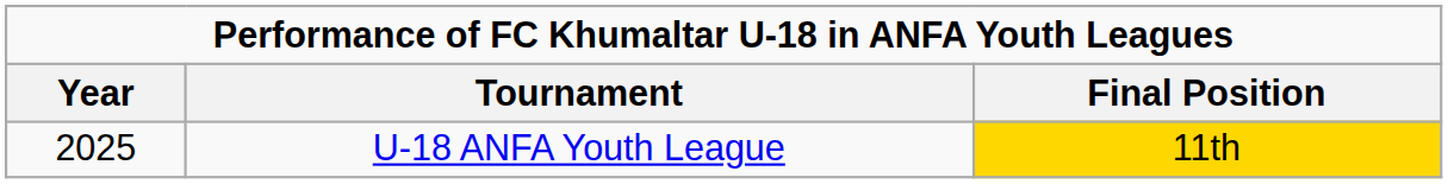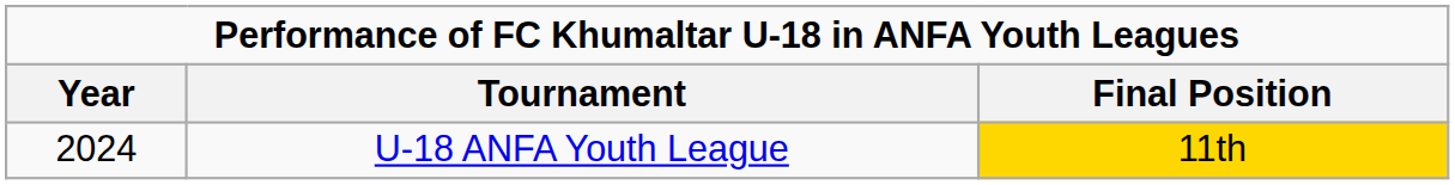 <table class="wikitable sortable" style="text-align:center; font-size:90%; width:45%;">
 <tr>
 <td colspan="3"><strong>Performance of FC Khumaltar U-18 in ANFA Youth Leagues</strong></td>
 </tr>
 <tr>
 <th style="text-align:center; width:"5%";">Year</th>
 <th style="text-align:center; width:"20%";">Tournament</th>
 <th style="text-align:center; width:"20%";">Final Position</th>
 </tr>
 <tr>
-<td>2025</td>
+<td>2024</td>
 <td><a href='#'>U-18 ANFA Youth League</a></td>
 <td style="background: gold;">11th</td>
 </tr>
 </table>
